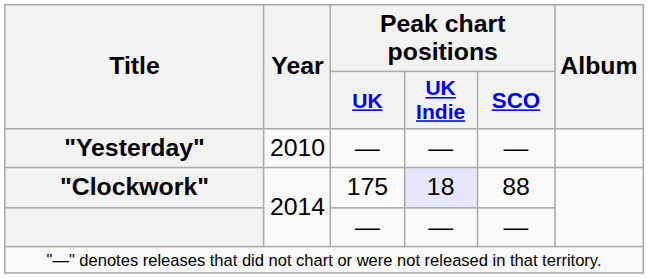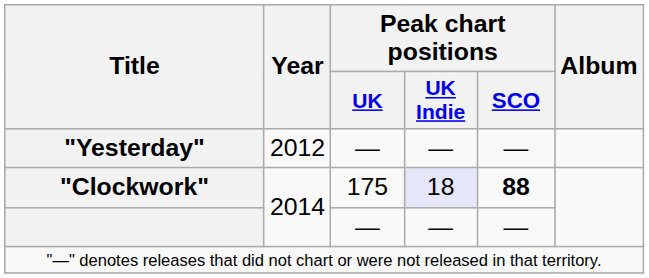 <table class="wikitable plainrowheaders" style="text-align:center;">
 <tr>
 <th scope="col" rowspan="2" style="width:10em;">Title</th>
 <th scope="col" rowspan="2">Year</th>
 <th scope="col" colspan="3">Peak chart positions</th>
 <th scope="col" rowspan="2">Album</th>
 </tr>
 <tr>
 <th scope="col" style="width:3em;font-size:85%;"><a href='#'>UK</a><br></th>
 <th scope="col" style="width:3em;font-size:85%;"><a href='#'>UK<br>Indie</a><br></th>
 <th scope="col" style="width:3em;font-size:90%;"><a href='#'>SCO</a><br></th>
 </tr>
 <tr>
 <th scope="row">"Yesterday"</th>
-<td>2010</td>
+<td>2012</td>
 <td>—</td>
 <td>—</td>
 <td>—</td>
 <td></td>
 </tr>
 <tr>
 <th scope="row">"Clockwork"</th>
 <td rowspan="2">2014</td>
 <td>175</td>
 <td style="background: lavender;">18</td>
-<td>88</td>
+<td><strong>88</strong></td>
 <td rowspan="2"></td>
 </tr>
 <tr>
 <th scope="row"></th>
 <td>—</td>
 <td>—</td>
 <td>—</td>
 </tr>
 <tr>
 <td colspan="15" style="text-align:center; font-size:8pt;">"—" denotes releases that did not chart or were not released in that territory.</td>
 </tr>
 </table>
